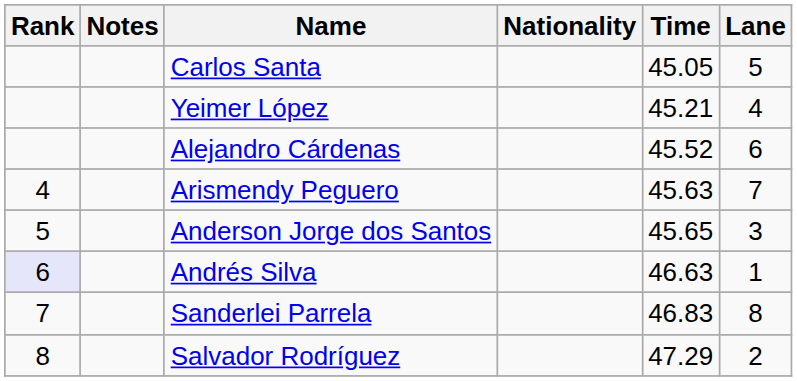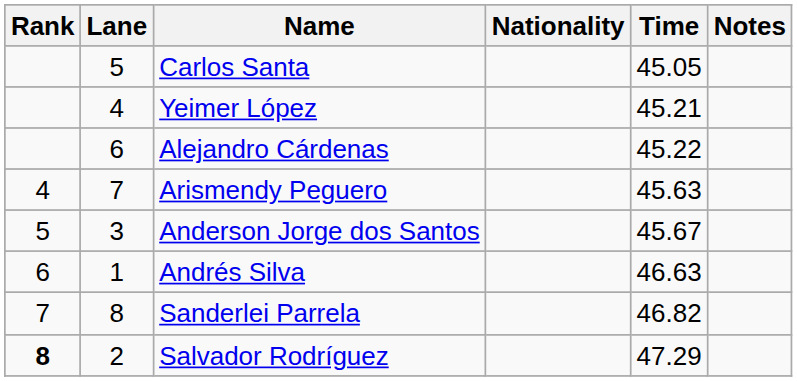 <table class="wikitable sortable" style="text-align:center;font-size:95%">
 <tr>
 <th>Rank</th>
-<th>Notes</th>
+<th>Lane</th>
 <th>Name</th>
 <th>Nationality</th>
 <th>Time</th>
-<th>Lane</th>
+<th>Notes</th>
 </tr>
 <tr>
 <td></td>
-<td></td>
+<td>5</td>
 <td align=left><a href='#'>Carlos Santa</a></td>
 <td align=left></td>
 <td>45.05</td>
-<td>5</td>
+<td></td>
 </tr>
 <tr>
 <td></td>
-<td></td>
+<td>4</td>
 <td align=left><a href='#'>Yeimer López</a></td>
 <td align=left></td>
 <td>45.21</td>
-<td>4</td>
+<td></td>
 </tr>
 <tr>
 <td></td>
-<td></td>
+<td>6</td>
 <td align=left><a href='#'>Alejandro Cárdenas</a></td>
 <td align=left></td>
-<td>45.52</td>
-<td>6</td>
+<td>45.22</td>
+<td></td>
 </tr>
 <tr>
 <td>4</td>
-<td></td>
+<td>7</td>
 <td align=left><a href='#'>Arismendy Peguero</a></td>
 <td align=left></td>
 <td>45.63</td>
-<td>7</td>
+<td></td>
 </tr>
 <tr>
 <td>5</td>
-<td></td>
+<td>3</td>
 <td align=left><a href='#'>Anderson Jorge dos Santos</a></td>
 <td align=left></td>
-<td>45.65</td>
-<td>3</td>
+<td>45.67</td>
+<td></td>
 </tr>
 <tr>
-<td style="background: lavender;">6</td>
-<td></td>
+<td>6</td>
+<td>1</td>
 <td align=left><a href='#'>Andrés Silva</a></td>
 <td align=left></td>
 <td>46.63</td>
-<td>1</td>
+<td></td>
 </tr>
 <tr>
 <td>7</td>
-<td></td>
+<td>8</td>
 <td align=left><a href='#'>Sanderlei Parrela</a></td>
 <td align=left></td>
-<td>46.83</td>
-<td>8</td>
+<td>46.82</td>
+<td></td>
 </tr>
 <tr>
-<td>8</td>
-<td></td>
+<td><strong>8</strong></td>
+<td>2</td>
 <td align=left><a href='#'>Salvador Rodríguez</a></td>
 <td align=left></td>
 <td>47.29</td>
-<td>2</td>
+<td></td>
 </tr>
 </table>
